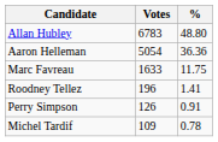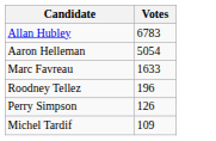 <table class="wikitable">
 <tr>
 <th style="width: 170px">Candidate</th>
 <th style="width: 50px">Votes</th>
-<th style="width: 40px">%</th>
 </tr>
 <tr>
 <td><a href='#'>Allan Hubley</a></td>
 <td>6783</td>
-<td>48.80</td>
 </tr>
 <tr>
 <td>Aaron Helleman</td>
 <td>5054</td>
-<td>36.36</td>
 </tr>
 <tr>
 <td>Marc Favreau</td>
 <td>1633</td>
-<td>11.75</td>
 </tr>
 <tr>
 <td>Roodney Tellez</td>
 <td>196</td>
-<td>1.41</td>
 </tr>
 <tr>
 <td>Perry Simpson</td>
 <td>126</td>
-<td>0.91</td>
 </tr>
 <tr>
 <td>Michel Tardif</td>
 <td>109</td>
-<td>0.78</td>
 </tr>
 </table>
